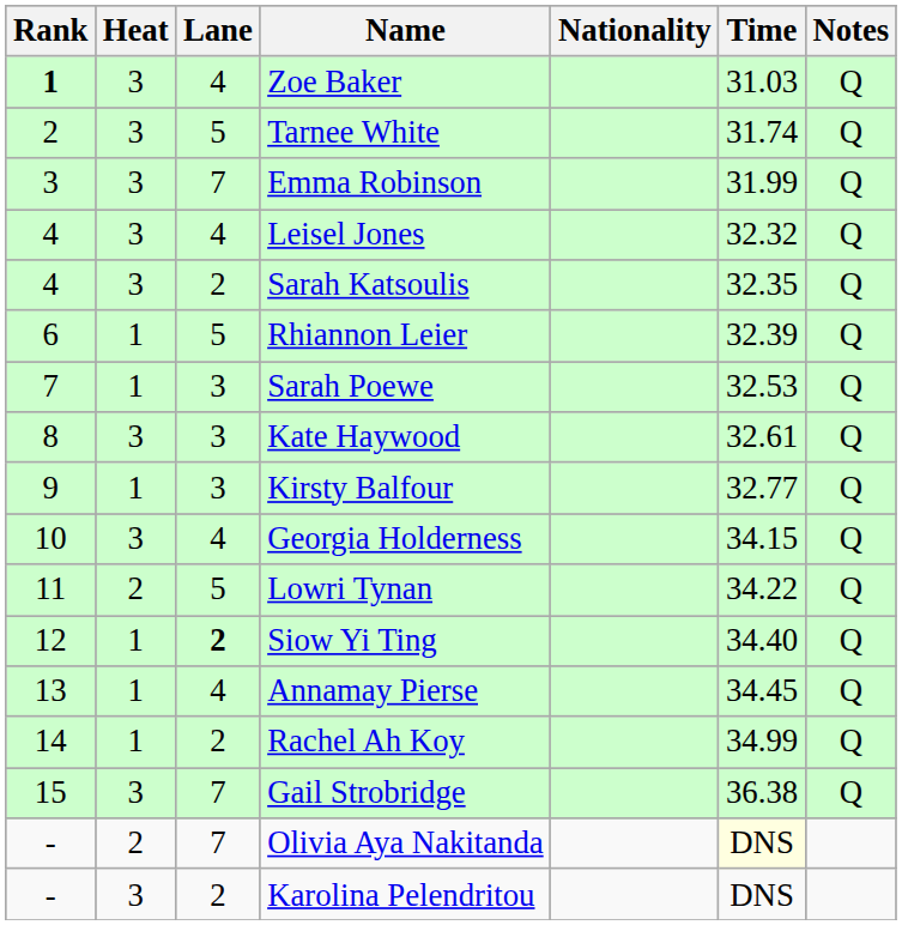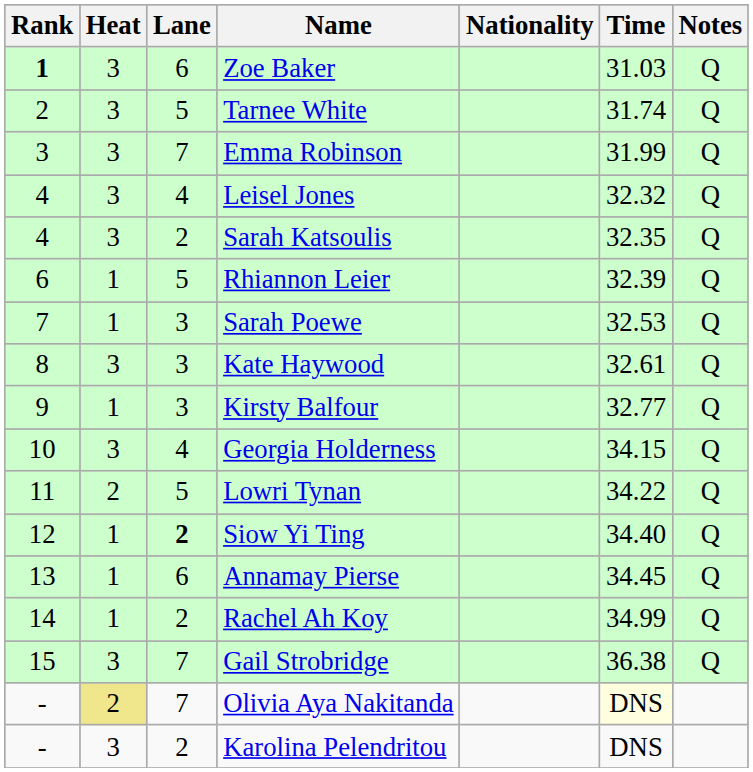 <table class="wikitable sortable" style="text-align:center">
 <tr>
 <th>Rank</th>
 <th>Heat</th>
 <th>Lane</th>
 <th>Name</th>
 <th>Nationality</th>
 <th>Time</th>
 <th>Notes</th>
 </tr>
 <tr bgcolor=ccffcc>
 <td><strong>1</strong></td>
 <td>3</td>
-<td>4</td>
+<td>6</td>
 <td align=left><a href='#'>Zoe Baker</a></td>
 <td align=left></td>
 <td>31.03</td>
 <td>Q</td>
 </tr>
 <tr bgcolor=ccffcc>
 <td>2</td>
 <td>3</td>
 <td>5</td>
 <td align=left><a href='#'>Tarnee White</a></td>
 <td align=left></td>
 <td>31.74</td>
 <td>Q</td>
 </tr>
 <tr bgcolor=ccffcc>
 <td>3</td>
 <td>3</td>
 <td>7</td>
 <td align=left><a href='#'>Emma Robinson</a></td>
 <td align=left></td>
 <td>31.99</td>
 <td>Q</td>
 </tr>
 <tr bgcolor=ccffcc>
 <td>4</td>
 <td>3</td>
 <td>4</td>
 <td align=left><a href='#'>Leisel Jones</a></td>
 <td align=left></td>
 <td>32.32</td>
 <td>Q</td>
 </tr>
 <tr bgcolor=ccffcc>
 <td>4</td>
 <td>3</td>
 <td>2</td>
 <td align=left><a href='#'>Sarah Katsoulis</a></td>
 <td align="left"></td>
 <td>32.35</td>
 <td>Q</td>
 </tr>
 <tr bgcolor=ccffcc>
 <td>6</td>
 <td>1</td>
 <td>5</td>
 <td align=left><a href='#'>Rhiannon Leier</a></td>
 <td align=left></td>
 <td>32.39</td>
 <td>Q</td>
 </tr>
 <tr bgcolor=ccffcc>
 <td>7</td>
 <td>1</td>
 <td>3</td>
 <td align=left><a href='#'>Sarah Poewe</a></td>
 <td align=left></td>
 <td>32.53</td>
 <td>Q</td>
 </tr>
 <tr bgcolor=ccffcc>
 <td>8</td>
 <td>3</td>
 <td>3</td>
 <td align=left><a href='#'>Kate Haywood</a></td>
 <td align=left></td>
 <td>32.61</td>
 <td>Q</td>
 </tr>
 <tr bgcolor=ccffcc>
 <td>9</td>
 <td>1</td>
 <td>3</td>
 <td align=left><a href='#'>Kirsty Balfour</a></td>
 <td align=left></td>
 <td>32.77</td>
 <td>Q</td>
 </tr>
 <tr bgcolor=ccffcc>
 <td>10</td>
 <td>3</td>
 <td>4</td>
 <td align=left><a href='#'>Georgia Holderness</a></td>
 <td align=left></td>
 <td>34.15</td>
 <td>Q</td>
 </tr>
 <tr bgcolor=ccffcc>
 <td>11</td>
 <td>2</td>
 <td>5</td>
 <td align=left><a href='#'>Lowri Tynan</a></td>
 <td align=left></td>
 <td>34.22</td>
 <td>Q</td>
 </tr>
 <tr bgcolor=ccffcc>
 <td>12</td>
 <td>1</td>
 <td><strong>2</strong></td>
 <td align=left><a href='#'>Siow Yi Ting</a></td>
 <td align=left></td>
 <td>34.40</td>
 <td>Q</td>
 </tr>
 <tr bgcolor=ccffcc>
 <td>13</td>
 <td>1</td>
-<td>4</td>
+<td>6</td>
 <td align=left><a href='#'>Annamay Pierse</a></td>
 <td align=left></td>
 <td>34.45</td>
 <td>Q</td>
 </tr>
 <tr bgcolor=ccffcc>
 <td>14</td>
 <td>1</td>
 <td>2</td>
 <td align=left><a href='#'>Rachel Ah Koy</a></td>
 <td align=left></td>
 <td>34.99</td>
 <td>Q</td>
 </tr>
 <tr bgcolor=ccffcc>
 <td>15</td>
 <td>3</td>
 <td>7</td>
 <td align=left><a href='#'>Gail Strobridge</a></td>
 <td align=left></td>
 <td>36.38</td>
 <td>Q</td>
 </tr>
 <tr>
 <td>-</td>
-<td>2</td>
+<td style="background: khaki;">2</td>
 <td>7</td>
 <td align=left><a href='#'>Olivia Aya Nakitanda</a></td>
 <td align=left></td>
 <td style="background: lightyellow;">DNS</td>
 <td></td>
 </tr>
 <tr>
 <td>-</td>
 <td>3</td>
 <td>2</td>
 <td align=left><a href='#'>Karolina Pelendritou</a></td>
 <td align=left></td>
 <td>DNS</td>
 <td></td>
 </tr>
 </table>
